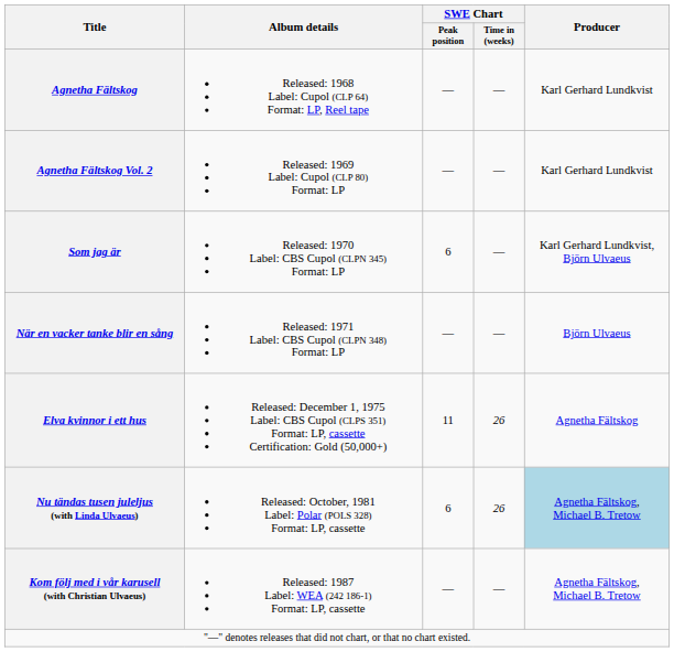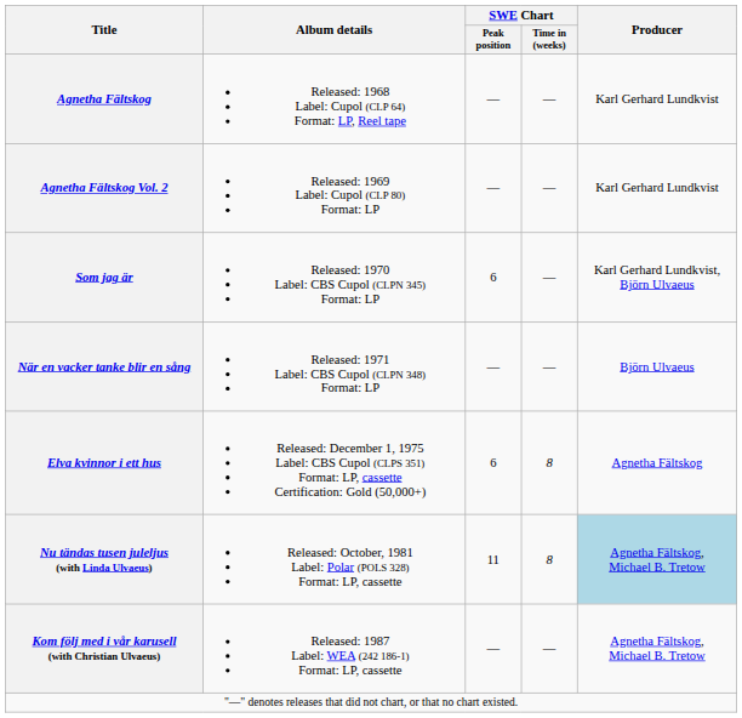 <table class="wikitable plainrowheaders" style="text-align:center;" border="1">
 <tr>
 <th scope="col" rowspan="2" style="width:15em;">Title</th>
 <th scope="col" rowspan="2" style="width:20em;">Album details</th>
 <th scope="col" colspan="2"><a href='#'>SWE</a> Chart</th>
 <th scope="col" rowspan="2" style="width:12em;">Producer</th>
 </tr>
 <tr>
 <th scope="col" style="width:5em;font-size:80%;">Peak position</th>
 <th scope="col" style="width:5em;font-size:80%;">Time in<br>(weeks)</th>
 </tr>
 <tr>
 <th scope="row"><em><a href='#'>Agnetha Fältskog</a></em></th>
 <td><br><ul><li>Released: 1968</li><li>Label: Cupol <small>(CLP 64)</small></li><li>Format: <a href='#'>LP</a>, <a href='#'>Reel tape</a></li></ul></td>
 <td>—</td>
 <td>—</td>
 <td>Karl Gerhard Lundkvist</td>
 </tr>
 <tr>
 <th scope="row"><em><a href='#'>Agnetha Fältskog Vol. 2</a></em></th>
 <td><br><ul><li>Released: 1969</li><li>Label: Cupol <small>(CLP 80)</small></li><li>Format: LP</li></ul></td>
 <td>—</td>
 <td>—</td>
 <td>Karl Gerhard Lundkvist</td>
 </tr>
 <tr>
 <th scope="row"><em><a href='#'>Som jag är</a></em></th>
 <td><br><ul><li>Released: 1970</li><li>Label: CBS Cupol <small>(CLPN 345)</small></li><li>Format: LP</li></ul></td>
 <td>6</td>
 <td>—</td>
 <td>Karl Gerhard Lundkvist,<br><a href='#'>Björn Ulvaeus</a></td>
 </tr>
 <tr>
 <th scope="row"><em><a href='#'>När en vacker tanke blir en sång</a></em></th>
 <td><br><ul><li>Released: 1971</li><li>Label: CBS Cupol <small>(CLPN 348)</small></li><li>Format: LP</li></ul></td>
 <td>—</td>
 <td>—</td>
 <td><a href='#'>Björn Ulvaeus</a></td>
 </tr>
 <tr>
 <th scope="row"><em><a href='#'>Elva kvinnor i ett hus</a></em></th>
 <td><br><ul><li>Released: December 1, 1975</li><li>Label: CBS Cupol <small>(CLPS 351)</small></li><li>Format: LP, <a href='#'>cassette</a></li><li>Certification: Gold (50,000+)</li></ul></td>
-<td>11</td>
-<td><em>26</em></td>
+<td>6</td>
+<td><em>8</em></td>
 <td><a href='#'>Agnetha Fältskog</a></td>
 </tr>
 <tr>
 <th scope="row"><em><a href='#'>Nu tändas tusen juleljus</a></em><br><small>(with <a href='#'>Linda Ulvaeus</a>)</small></th>
 <td><br><ul><li>Released: October, 1981</li><li>Label: <a href='#'>Polar</a> <small>(POLS 328)</small></li><li>Format: LP, cassette</li></ul></td>
-<td>6</td>
-<td><em>26</em></td>
+<td>11</td>
+<td><em>8</em></td>
 <td style="background: lightblue;"><a href='#'>Agnetha Fältskog</a>,<br><a href='#'>Michael B. Tretow</a></td>
 </tr>
 <tr>
 <th scope="row"><em><a href='#'>Kom följ med i vår karusell</a></em><br><small>(with Christian Ulvaeus)</small></th>
 <td><br><ul><li>Released: 1987</li><li>Label: <a href='#'>WEA</a> <small>(242 186-1)</small></li><li>Format: LP, cassette</li></ul></td>
 <td>—</td>
 <td>—</td>
 <td><a href='#'>Agnetha Fältskog</a>,<br><a href='#'>Michael B. Tretow</a></td>
 </tr>
 <tr>
 <td colspan="6" style="font-size:90%">"—" denotes releases that did not chart, or that no chart existed.</td>
 </tr>
 </table>
